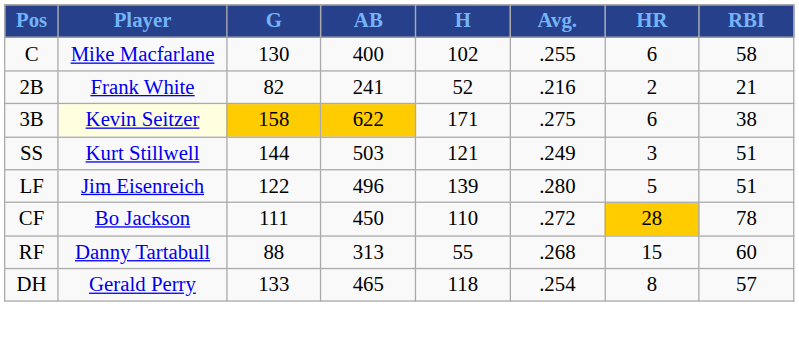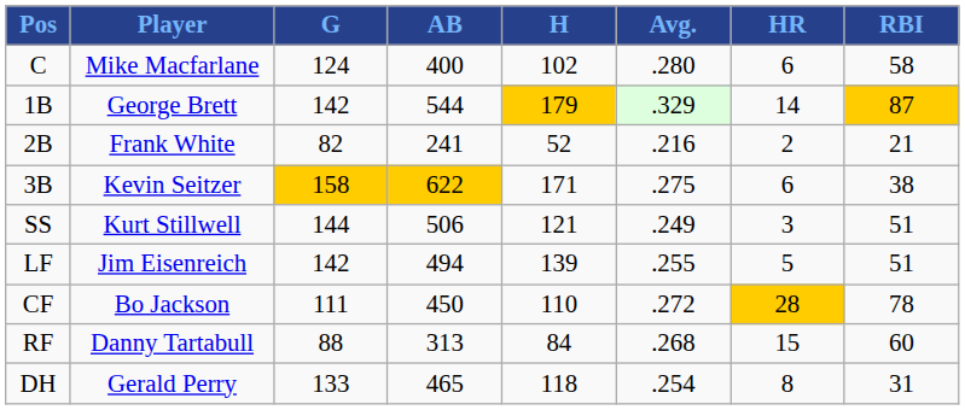 <table class="wikitable sortable">
 <tr>
 <th style="background:#27408B;color:#74B4FA;" width="5%">Pos</th>
 <th style="background:#27408B;color:#74B4FA;" width="16%">Player</th>
 <th style="background:#27408B;color:#74B4FA;" width="9%">G</th>
 <th style="background:#27408B;color:#74B4FA;" width="9%">AB</th>
 <th style="background:#27408B;color:#74B4FA;" width="9%">H</th>
 <th style="background:#27408B;color:#74B4FA;" width="9%">Avg.</th>
 <th style="background:#27408B;color:#74B4FA;" width="9%">HR</th>
 <th style="background:#27408B;color:#74B4FA;" width="9%">RBI</th>
 </tr>
 <tr align="center">
 <td>C</td>
 <td><a href='#'>Mike Macfarlane</a></td>
-<td>130</td>
+<td>124</td>
 <td>400</td>
 <td>102</td>
-<td>.255</td>
+<td>.280</td>
 <td>6</td>
 <td>58</td>
+</tr>
+<tr align="center">
+<td>1B</td>
+<td><a href='#'>George Brett</a></td>
+<td>142</td>
+<td>544</td>
+<td bgcolor="FFCC00">179</td>
+<td bgcolor="DDFFDD">.329</td>
+<td>14</td>
+<td bgcolor="FFCC00">87</td>
 </tr>
 <tr align="center">
 <td>2B</td>
 <td><a href='#'>Frank White</a></td>
 <td>82</td>
 <td>241</td>
 <td>52</td>
 <td>.216</td>
 <td>2</td>
 <td>21</td>
 </tr>
 <tr align="center">
 <td>3B</td>
-<td style="background: lightyellow;"><a href='#'>Kevin Seitzer</a></td>
+<td><a href='#'>Kevin Seitzer</a></td>
 <td bgcolor="FFCC00">158</td>
 <td bgcolor="FFCC00">622</td>
 <td>171</td>
 <td>.275</td>
 <td>6</td>
 <td>38</td>
 </tr>
 <tr align="center">
 <td>SS</td>
 <td><a href='#'>Kurt Stillwell</a></td>
 <td>144</td>
-<td>503</td>
+<td>506</td>
 <td>121</td>
 <td>.249</td>
 <td>3</td>
 <td>51</td>
 </tr>
 <tr align="center">
 <td>LF</td>
 <td><a href='#'>Jim Eisenreich</a></td>
-<td>122</td>
-<td>496</td>
+<td>142</td>
+<td>494</td>
 <td>139</td>
-<td>.280</td>
+<td>.255</td>
 <td>5</td>
 <td>51</td>
 </tr>
 <tr align="center">
 <td>CF</td>
 <td><a href='#'>Bo Jackson</a></td>
 <td>111</td>
 <td>450</td>
 <td>110</td>
 <td>.272</td>
 <td bgcolor="FFCC00">28</td>
 <td>78</td>
 </tr>
 <tr align="center">
 <td>RF</td>
 <td><a href='#'>Danny Tartabull</a></td>
 <td>88</td>
 <td>313</td>
-<td>55</td>
+<td>84</td>
 <td>.268</td>
 <td>15</td>
 <td>60</td>
 </tr>
 <tr align="center">
 <td>DH</td>
 <td><a href='#'>Gerald Perry</a></td>
 <td>133</td>
 <td>465</td>
 <td>118</td>
 <td>.254</td>
 <td>8</td>
-<td>57</td>
+<td>31</td>
 </tr>
 </table>
